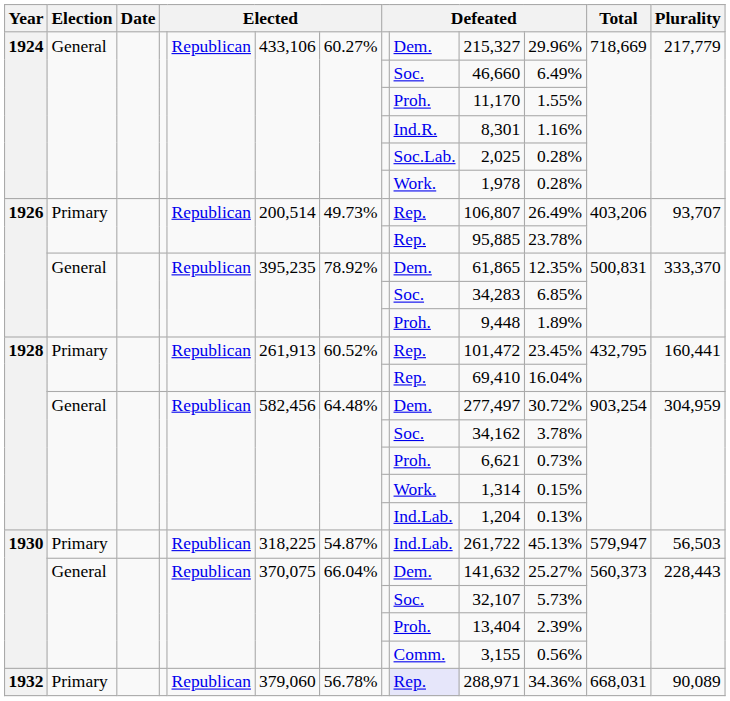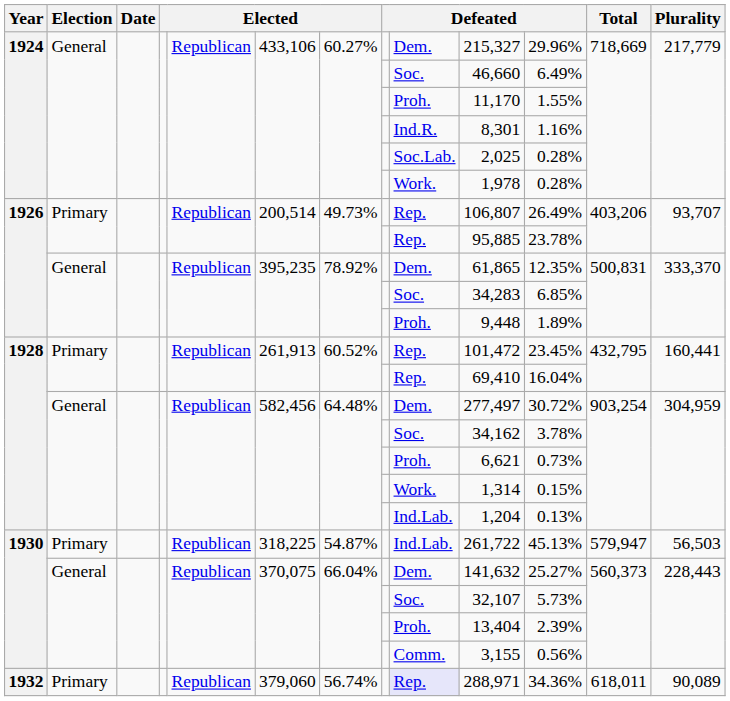 <table class=wikitable>
 <tr>
 <th>Year</th>
 <th>Election</th>
 <th>Date</th>
 <th ! colspan="4">Elected</th>
 <th ! colspan="4">Defeated</th>
 <th>Total</th>
 <th>Plurality</th>
 </tr>
 <tr>
 <th rowspan="6" valign="top">1924</th>
 <td rowspan="6" valign="top">General</td>
 <td rowspan="6" valign="top"></td>
 <td rowspan="6" valign="top"></td>
 <td rowspan="6" valign="top" ><a href='#'>Republican</a></td>
 <td rowspan="6" valign="top" align="right">433,106</td>
 <td rowspan="6" valign="top" align="right">60.27%</td>
 <td valign="top"></td>
 <td valign="top" ><a href='#'>Dem.</a></td>
 <td valign="top" align="right">215,327</td>
 <td valign="top" align="right">29.96%</td>
 <td rowspan="6" valign="top" align="right">718,669</td>
 <td rowspan="6" valign="top" align="right">217,779</td>
 </tr>
 <tr>
 <td valign="top"></td>
 <td valign="top" ><a href='#'>Soc.</a></td>
 <td valign="top" align="right">46,660</td>
 <td valign="top" align="right">6.49%</td>
 </tr>
 <tr>
 <td valign="top"></td>
 <td valign="top" ><a href='#'>Proh.</a></td>
 <td valign="top" align="right">11,170</td>
 <td valign="top" align="right">1.55%</td>
 </tr>
 <tr>
 <td valign="top"></td>
 <td valign="top" ><a href='#'>Ind.R.</a></td>
 <td valign="top" align="right">8,301</td>
 <td valign="top" align="right">1.16%</td>
 </tr>
 <tr>
 <td valign="top"></td>
 <td valign="top" ><a href='#'>Soc.Lab.</a></td>
 <td valign="top" align="right">2,025</td>
 <td valign="top" align="right">0.28%</td>
 </tr>
 <tr>
 <td valign="top"></td>
 <td valign="top" ><a href='#'>Work.</a></td>
 <td valign="top" align="right">1,978</td>
 <td valign="top" align="right">0.28%</td>
 </tr>
 <tr>
 <th rowspan="5" valign="top">1926</th>
 <td rowspan="2" valign="top">Primary</td>
 <td rowspan="2" valign="top"></td>
 <td rowspan="2" valign="top"></td>
 <td rowspan="2" valign="top" ><a href='#'>Republican</a></td>
 <td rowspan="2" valign="top" align="right">200,514</td>
 <td rowspan="2" valign="top" align="right">49.73%</td>
 <td valign="top"></td>
 <td valign="top" ><a href='#'>Rep.</a></td>
 <td valign="top" align="right">106,807</td>
 <td valign="top" align="right">26.49%</td>
 <td rowspan="2" valign="top" align="right">403,206</td>
 <td rowspan="2" valign="top" align="right">93,707</td>
 </tr>
 <tr>
 <td valign="top"></td>
 <td valign="top" ><a href='#'>Rep.</a></td>
 <td valign="top" align="right">95,885</td>
 <td valign="top" align="right">23.78%</td>
 </tr>
 <tr>
 <td rowspan="3" valign="top">General</td>
 <td rowspan="3" valign="top"></td>
 <td rowspan="3" valign="top"></td>
 <td rowspan="3" valign="top" ><a href='#'>Republican</a></td>
 <td rowspan="3" valign="top" align="right">395,235</td>
 <td rowspan="3" valign="top" align="right">78.92%</td>
 <td valign="top"></td>
 <td valign="top" ><a href='#'>Dem.</a></td>
 <td valign="top" align="right">61,865</td>
 <td valign="top" align="right">12.35%</td>
 <td rowspan="3" valign="top" align="right">500,831</td>
 <td rowspan="3" valign="top" align="right">333,370</td>
 </tr>
 <tr>
 <td valign="top"></td>
 <td valign="top" ><a href='#'>Soc.</a></td>
 <td valign="top" align="right">34,283</td>
 <td valign="top" align="right">6.85%</td>
 </tr>
 <tr>
 <td valign="top"></td>
 <td valign="top" ><a href='#'>Proh.</a></td>
 <td valign="top" align="right">9,448</td>
 <td valign="top" align="right">1.89%</td>
 </tr>
 <tr>
 <th rowspan="7" valign="top">1928</th>
 <td rowspan="2" valign="top">Primary</td>
 <td rowspan="2" valign="top"></td>
 <td rowspan="2" valign="top"></td>
 <td rowspan="2" valign="top" ><a href='#'>Republican</a></td>
 <td rowspan="2" valign="top" align="right">261,913</td>
 <td rowspan="2" valign="top" align="right">60.52%</td>
 <td valign="top"></td>
 <td valign="top" ><a href='#'>Rep.</a></td>
 <td valign="top" align="right">101,472</td>
 <td valign="top" align="right">23.45%</td>
 <td rowspan="2" valign="top" align="right">432,795</td>
 <td rowspan="2" valign="top" align="right">160,441</td>
 </tr>
 <tr>
 <td valign="top"></td>
 <td valign="top" ><a href='#'>Rep.</a></td>
 <td valign="top" align="right">69,410</td>
 <td valign="top" align="right">16.04%</td>
 </tr>
 <tr>
 <td rowspan="5" valign="top">General</td>
 <td rowspan="5" valign="top"></td>
 <td rowspan="5" valign="top"></td>
 <td rowspan="5" valign="top" ><a href='#'>Republican</a></td>
 <td rowspan="5" valign="top" align="right">582,456</td>
 <td rowspan="5" valign="top" align="right">64.48%</td>
 <td valign="top"></td>
 <td valign="top" ><a href='#'>Dem.</a></td>
 <td valign="top" align="right">277,497</td>
 <td valign="top" align="right">30.72%</td>
 <td rowspan="5" valign="top" align="right">903,254</td>
 <td rowspan="5" valign="top" align="right">304,959</td>
 </tr>
 <tr>
 <td valign="top"></td>
 <td valign="top" ><a href='#'>Soc.</a></td>
 <td valign="top" align="right">34,162</td>
 <td valign="top" align="right">3.78%</td>
 </tr>
 <tr>
 <td valign="top"></td>
 <td valign="top" ><a href='#'>Proh.</a></td>
 <td valign="top" align="right">6,621</td>
 <td valign="top" align="right">0.73%</td>
 </tr>
 <tr>
 <td valign="top"></td>
 <td valign="top" ><a href='#'>Work.</a></td>
 <td valign="top" align="right">1,314</td>
 <td valign="top" align="right">0.15%</td>
 </tr>
 <tr>
 <td valign="top"></td>
 <td valign="top" ><a href='#'>Ind.Lab.</a></td>
 <td valign="top" align="right">1,204</td>
 <td valign="top" align="right">0.13%</td>
 </tr>
 <tr>
 <th rowspan="5" valign="top">1930</th>
 <td valign="top">Primary</td>
 <td valign="top"></td>
 <td valign="top"></td>
 <td valign="top" ><a href='#'>Republican</a></td>
 <td valign="top" align="right">318,225</td>
 <td valign="top" align="right">54.87%</td>
 <td valign="top"></td>
 <td valign="top" ><a href='#'>Ind.Lab.</a></td>
 <td valign="top" align="right">261,722</td>
 <td valign="top" align="right">45.13%</td>
 <td valign="top" align="right">579,947</td>
 <td valign="top" align="right">56,503</td>
 </tr>
 <tr>
 <td rowspan="4" valign="top">General</td>
 <td rowspan="4" valign="top"></td>
 <td rowspan="4" valign="top"></td>
 <td rowspan="4" valign="top" ><a href='#'>Republican</a></td>
 <td rowspan="4" valign="top" align="right">370,075</td>
 <td rowspan="4" valign="top" align="right">66.04%</td>
 <td valign="top"></td>
 <td valign="top" ><a href='#'>Dem.</a></td>
 <td valign="top" align="right">141,632</td>
 <td valign="top" align="right">25.27%</td>
 <td rowspan="4" valign="top" align="right">560,373</td>
 <td rowspan="4" valign="top" align="right">228,443</td>
 </tr>
 <tr>
 <td valign="top"></td>
 <td valign="top" ><a href='#'>Soc.</a></td>
 <td valign="top" align="right">32,107</td>
 <td valign="top" align="right">5.73%</td>
 </tr>
 <tr>
 <td valign="top"></td>
 <td valign="top" ><a href='#'>Proh.</a></td>
 <td valign="top" align="right">13,404</td>
 <td valign="top" align="right">2.39%</td>
 </tr>
 <tr>
 <td valign="top"></td>
 <td valign="top" ><a href='#'>Comm.</a></td>
 <td valign="top" align="right">3,155</td>
 <td valign="top" align="right">0.56%</td>
 </tr>
 <tr>
 <th valign="top">1932</th>
 <td valign="top">Primary</td>
 <td valign="top"></td>
 <td valign="top"></td>
 <td valign="top" ><a href='#'>Republican</a></td>
 <td valign="top" align="right">379,060</td>
-<td valign="top" align="right">56.78%</td>
+<td valign="top" align="right">56.74%</td>
 <td valign="top"></td>
 <td valign="top"  style="background: lavender;"><a href='#'>Rep.</a></td>
 <td valign="top" align="right">288,971</td>
 <td valign="top" align="right">34.36%</td>
-<td valign="top" align="right">668,031</td>
+<td valign="top" align="right">618,011</td>
 <td valign="top" align="right">90,089</td>
 </tr>
 </table>
